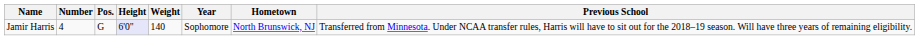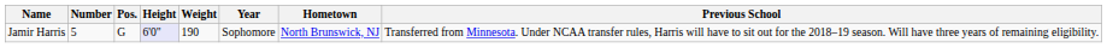 <table class="wikitable sortable" border="1">
 <tr>
 <th>Name</th>
 <th>Number</th>
 <th>Pos.</th>
 <th>Height</th>
 <th>Weight</th>
 <th>Year</th>
 <th>Hometown</th>
 <th class="unsortable">Previous School</th>
 </tr>
 <tr>
 <td>Jamir Harris</td>
-<td>4</td>
+<td>5</td>
 <td>G</td>
 <td style="background: lavender;">6'0"</td>
-<td>140</td>
+<td>190</td>
 <td>Sophomore</td>
 <td><a href='#'>North Brunswick, NJ</a></td>
 <td>Transferred from <a href='#'>Minnesota</a>. Under NCAA transfer rules, Harris will have to sit out for the 2018–19 season. Will have three years of remaining eligibility.</td>
 </tr>
 </table>
